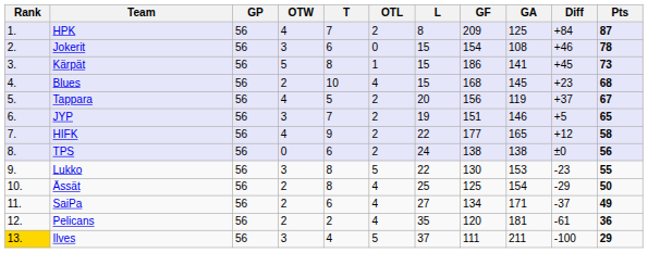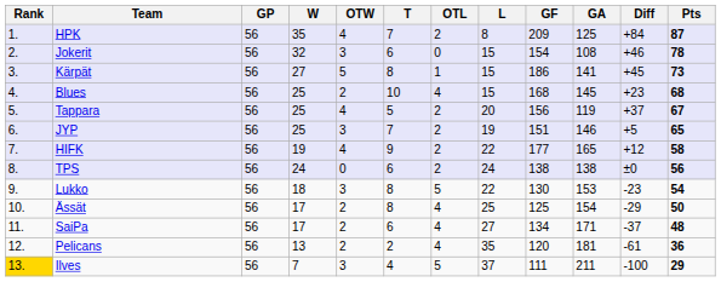 <table class="wikitable">
 <tr>
 <th width="5%">Rank</th>
 <th width="20%">Team</th>
 <th width="5%">GP</th>
+<th width="5%">W</th>
 <th width="5%">OTW</th>
 <th width="5%">T</th>
 <th width="5%">OTL</th>
 <th width="5%">L</th>
 <th width="5%">GF</th>
 <th width="5%">GA</th>
 <th width="5%">Diff</th>
 <th width="5%">Pts</th>
 </tr>
 <tr bgcolor="#e6e6fa">
 <td align="left">1.</td>
 <td><a href='#'>HPK</a></td>
 <td>56</td>
+<td>35</td>
 <td>4</td>
 <td>7</td>
 <td>2</td>
 <td>8</td>
 <td>209</td>
 <td>125</td>
 <td>+84</td>
 <td><strong>87</strong></td>
 </tr>
 <tr bgcolor="#e6e6fa">
 <td align="left">2.</td>
 <td><a href='#'>Jokerit</a></td>
 <td>56</td>
+<td>32</td>
 <td>3</td>
 <td>6</td>
 <td>0</td>
 <td>15</td>
 <td>154</td>
 <td>108</td>
 <td>+46</td>
 <td><strong>78</strong></td>
 </tr>
 <tr bgcolor="#e6e6fa">
 <td align="left">3.</td>
 <td><a href='#'>Kärpät</a></td>
 <td>56</td>
+<td>27</td>
 <td>5</td>
 <td>8</td>
 <td>1</td>
 <td>15</td>
 <td>186</td>
 <td>141</td>
 <td>+45</td>
 <td><strong>73</strong></td>
 </tr>
 <tr bgcolor="#e6e6fa">
 <td align="left">4.</td>
 <td><a href='#'>Blues</a></td>
 <td>56</td>
+<td>25</td>
 <td>2</td>
 <td>10</td>
 <td>4</td>
 <td>15</td>
 <td>168</td>
 <td>145</td>
 <td>+23</td>
 <td><strong>68</strong></td>
 </tr>
 <tr bgcolor="#e6e6fa">
 <td align="left">5.</td>
 <td><a href='#'>Tappara</a></td>
 <td>56</td>
+<td>25</td>
 <td>4</td>
 <td>5</td>
 <td>2</td>
 <td>20</td>
 <td>156</td>
 <td>119</td>
 <td>+37</td>
 <td><strong>67</strong></td>
 </tr>
 <tr bgcolor="#e6e6fa">
 <td align="left">6.</td>
 <td><a href='#'>JYP</a></td>
 <td>56</td>
+<td>25</td>
 <td>3</td>
 <td>7</td>
 <td>2</td>
 <td>19</td>
 <td>151</td>
 <td>146</td>
 <td>+5</td>
 <td><strong>65</strong></td>
 </tr>
 <tr bgcolor="#e6e6fa">
 <td align="left">7.</td>
 <td><a href='#'>HIFK</a></td>
 <td>56</td>
+<td>19</td>
 <td>4</td>
 <td>9</td>
 <td>2</td>
 <td>22</td>
 <td>177</td>
 <td>165</td>
 <td>+12</td>
 <td><strong>58</strong></td>
 </tr>
 <tr bgcolor="#e6e6fa">
 <td align="left">8.</td>
 <td><a href='#'>TPS</a></td>
 <td>56</td>
+<td>24</td>
 <td>0</td>
 <td>6</td>
 <td>2</td>
 <td>24</td>
 <td>138</td>
 <td>138</td>
 <td>±0</td>
 <td><strong>56</strong></td>
 </tr>
 <tr>
 <td align="left">9.</td>
 <td><a href='#'>Lukko</a></td>
 <td>56</td>
+<td>18</td>
 <td>3</td>
 <td>8</td>
 <td>5</td>
 <td>22</td>
 <td>130</td>
 <td>153</td>
 <td>-23</td>
-<td><strong>55</strong></td>
+<td><strong>54</strong></td>
 </tr>
 <tr>
 <td align="left">10.</td>
 <td><a href='#'>Ässät</a></td>
 <td>56</td>
+<td>17</td>
 <td>2</td>
 <td>8</td>
 <td>4</td>
 <td>25</td>
 <td>125</td>
 <td>154</td>
 <td>-29</td>
 <td><strong>50</strong></td>
 </tr>
 <tr>
 <td align="left">11.</td>
 <td><a href='#'>SaiPa</a></td>
 <td>56</td>
+<td>17</td>
 <td>2</td>
 <td>6</td>
 <td>4</td>
 <td>27</td>
 <td>134</td>
 <td>171</td>
 <td>-37</td>
-<td><strong>49</strong></td>
+<td><strong>48</strong></td>
 </tr>
 <tr>
 <td align="left">12.</td>
 <td><a href='#'>Pelicans</a></td>
 <td>56</td>
+<td>13</td>
 <td>2</td>
 <td>2</td>
 <td>4</td>
 <td>35</td>
 <td>120</td>
 <td>181</td>
 <td>-61</td>
 <td><strong>36</strong></td>
 </tr>
 <tr>
 <td align="left" style="background: gold;">13.</td>
 <td><a href='#'>Ilves</a></td>
 <td>56</td>
+<td>7</td>
 <td>3</td>
 <td>4</td>
 <td>5</td>
 <td>37</td>
 <td>111</td>
 <td>211</td>
 <td>-100</td>
 <td><strong>29</strong></td>
 </tr>
 </table>
